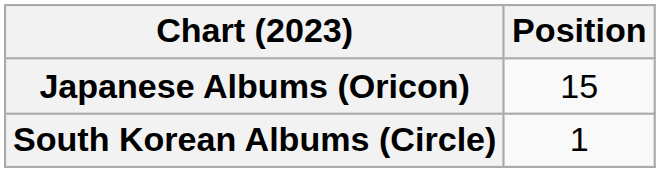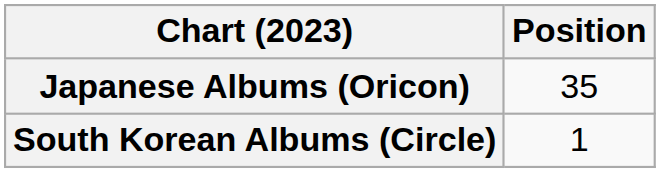 <table class="wikitable sortable plainrowheaders" style="text-align:center">
 <tr>
 <th scope="col">Chart (2023)</th>
 <th scope="col">Position</th>
 </tr>
 <tr>
 <th scope="row">Japanese Albums (Oricon)</th>
-<td>15</td>
+<td>35</td>
 </tr>
 <tr>
 <th scope="row">South Korean Albums (Circle)</th>
 <td>1</td>
 </tr>
 </table>
